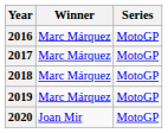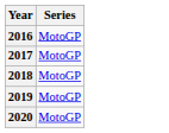 <table class="wikitable" style="font-size: 90%;">
 <tr>
 <th>Year</th>
-<th>Winner</th>
 <th>Series</th>
 </tr>
 <tr>
 <th>2016</th>
-<td> <a href='#'>Marc Márquez</a></td>
 <td><a href='#'>MotoGP</a></td>
 </tr>
 <tr>
 <th>2017</th>
-<td> <a href='#'>Marc Márquez</a></td>
 <td><a href='#'>MotoGP</a></td>
 </tr>
 <tr>
 <th>2018</th>
-<td> <a href='#'>Marc Márquez</a></td>
 <td><a href='#'>MotoGP</a></td>
 </tr>
 <tr>
 <th>2019</th>
-<td> <a href='#'>Marc Márquez</a></td>
 <td><a href='#'>MotoGP</a></td>
 </tr>
 <tr>
 <th>2020</th>
-<td> <a href='#'>Joan Mir</a></td>
 <td><a href='#'>MotoGP</a></td>
 </tr>
 </table>
